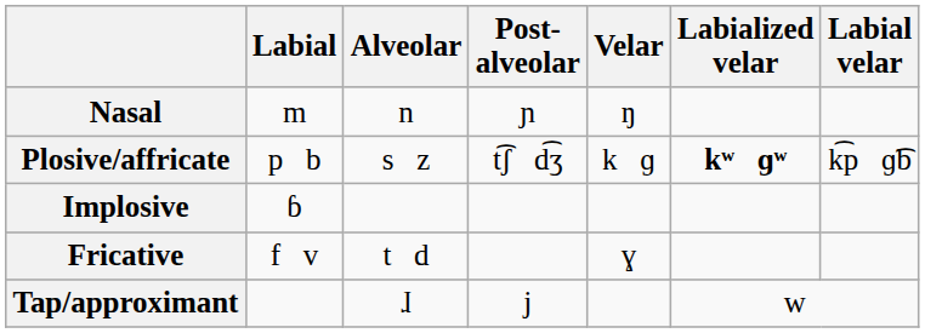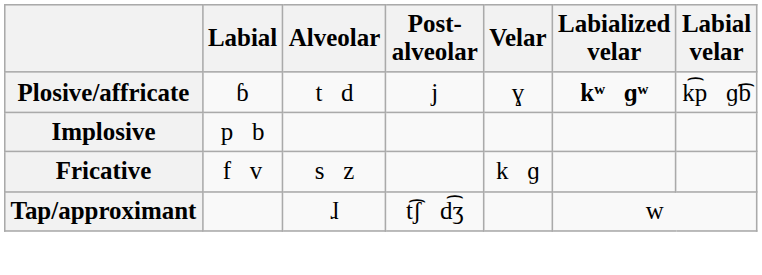 <table class="wikitable" style="text-align:center;">
 <tr>
 <th></th>
 <th>Labial</th>
 <th>Alveolar</th>
 <th>Post-<br>alveolar</th>
 <th>Velar</th>
 <th>Labialized<br>velar</th>
 <th>Labial<br>velar</th>
 </tr>
 <tr>
-<th>Nasal</th>
-<td>m</td>
-<td>n</td>
-<td>ɲ</td>
-<td>ŋ</td>
-<td></td>
-<td></td>
-</tr>
-<tr>
 <th>Plosive/affricate</th>
-<td>p   b</td>
-<td>s   z</td>
-<td>t͡ʃ   d͡ʒ</td>
-<td>k   ɡ</td>
+<td>ɓ</td>
+<td>t   d</td>
+<td>j</td>
+<td>ɣ</td>
 <td><strong>kʷ   ɡʷ</strong></td>
 <td>k͡p   ɡ͡b</td>
 </tr>
 <tr>
 <th>Implosive</th>
-<td>ɓ</td>
+<td>p   b</td>
 <td></td>
 <td></td>
 <td></td>
 <td></td>
 <td></td>
 </tr>
 <tr>
 <th>Fricative</th>
 <td>f   v</td>
-<td>t   d</td>
+<td>s   z</td>
 <td></td>
-<td>ɣ</td>
+<td>k   ɡ</td>
 <td></td>
 <td></td>
 </tr>
 <tr>
 <th>Tap/approximant</th>
 <td></td>
 <td>ɺ</td>
-<td>j</td>
+<td>t͡ʃ   d͡ʒ</td>
 <td></td>
 <td colspan=2>w</td>
 </tr>
 </table>
